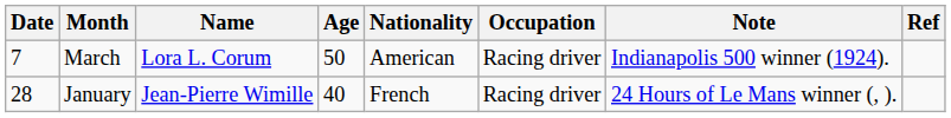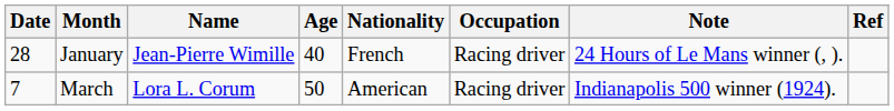 <table class="wikitable" style="font-size:85%;">
 <tr>
 <th>Date</th>
 <th>Month</th>
 <th>Name</th>
 <th>Age</th>
 <th>Nationality</th>
 <th>Occupation</th>
 <th>Note</th>
 <th>Ref</th>
 </tr>
 <tr>
+<td>28</td>
+<td>January</td>
+<td><a href='#'>Jean-Pierre Wimille</a></td>
+<td>40</td>
+<td>French</td>
+<td>Racing driver</td>
+<td><a href='#'>24 Hours of Le Mans</a> winner (, ).</td>
+<td></td>
+</tr>
+<tr>
 <td>7</td>
 <td>March</td>
 <td><a href='#'>Lora L. Corum</a></td>
 <td>50</td>
 <td>American</td>
 <td>Racing driver</td>
 <td><a href='#'>Indianapolis 500</a> winner (<a href='#'>1924</a>).</td>
 <td></td>
 </tr>
-<tr>
-<td>28</td>
-<td>January</td>
-<td><a href='#'>Jean-Pierre Wimille</a></td>
-<td>40</td>
-<td>French</td>
-<td>Racing driver</td>
-<td><a href='#'>24 Hours of Le Mans</a> winner (, ).</td>
-<td></td>
-</tr>
 </table>
